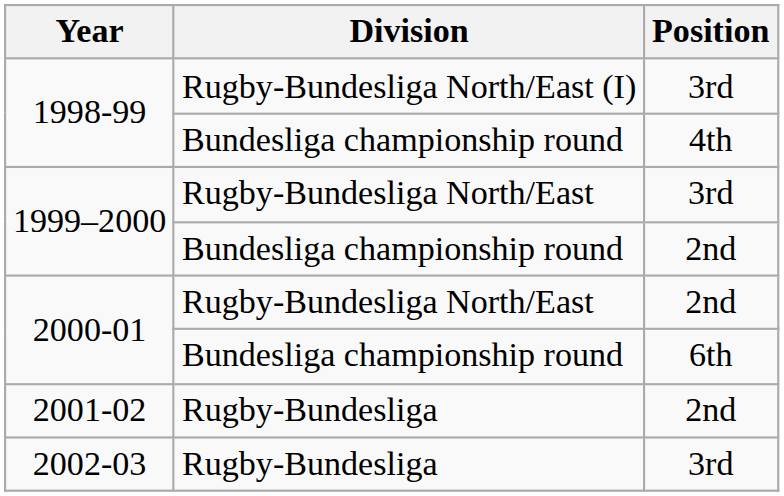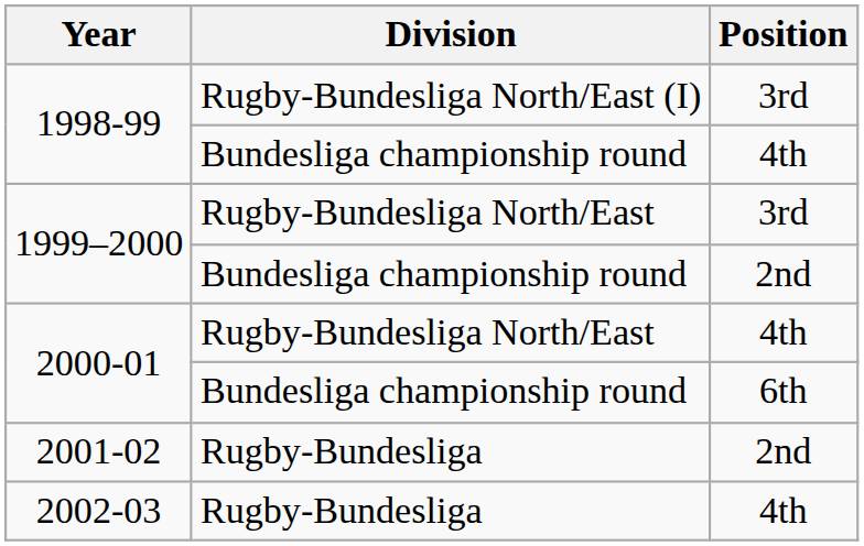 <table class="wikitable">
 <tr>
 <th>Year</th>
 <th>Division</th>
 <th>Position</th>
 </tr>
 <tr align="center">
 <td rowspan=2>1998-99</td>
 <td align="left">Rugby-Bundesliga North/East (I)</td>
 <td>3rd</td>
 </tr>
 <tr align="center">
 <td align="left">Bundesliga championship round</td>
 <td>4th</td>
 </tr>
 <tr align="center">
 <td rowspan=2>1999–2000</td>
 <td align="left">Rugby-Bundesliga North/East</td>
 <td>3rd</td>
 </tr>
 <tr align="center">
 <td align="left">Bundesliga championship round</td>
 <td>2nd</td>
 </tr>
 <tr align="center">
 <td rowspan=2>2000-01</td>
 <td align="left">Rugby-Bundesliga North/East</td>
-<td>2nd</td>
+<td>4th</td>
 </tr>
 <tr align="center">
 <td align="left">Bundesliga championship round</td>
 <td>6th</td>
 </tr>
 <tr align="center">
 <td>2001-02</td>
 <td align="left">Rugby-Bundesliga</td>
 <td>2nd</td>
 </tr>
 <tr align="center">
 <td>2002-03</td>
 <td align="left">Rugby-Bundesliga</td>
-<td>3rd</td>
+<td>4th</td>
 </tr>
 </table>
